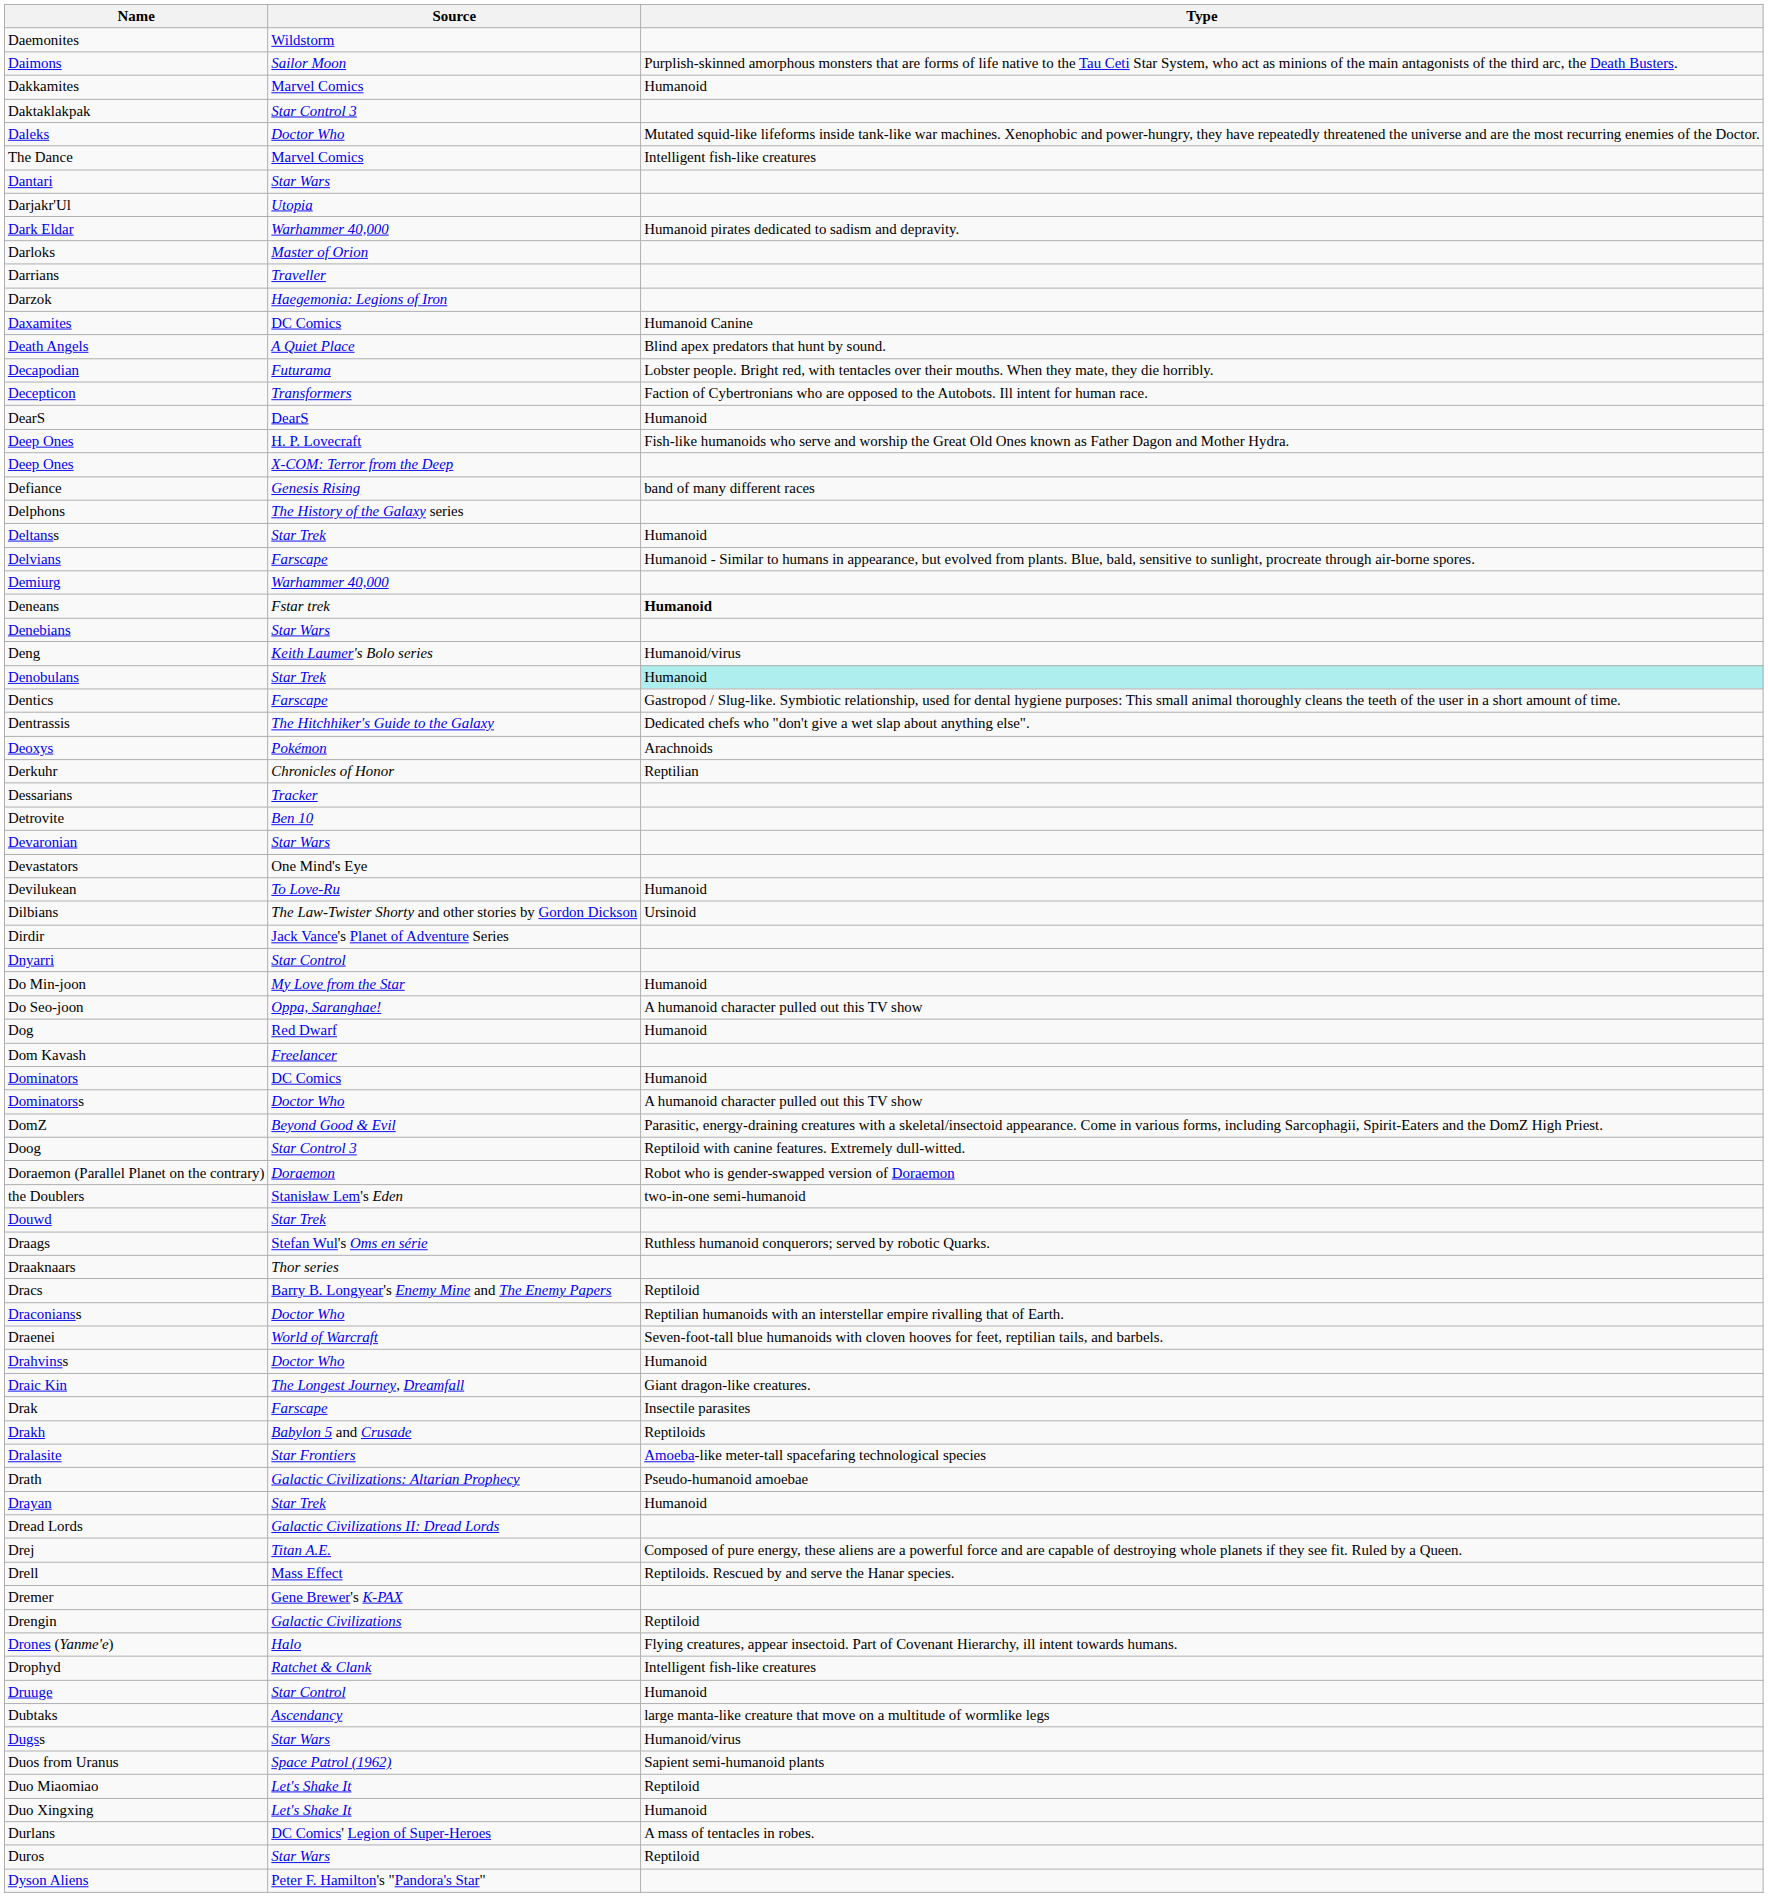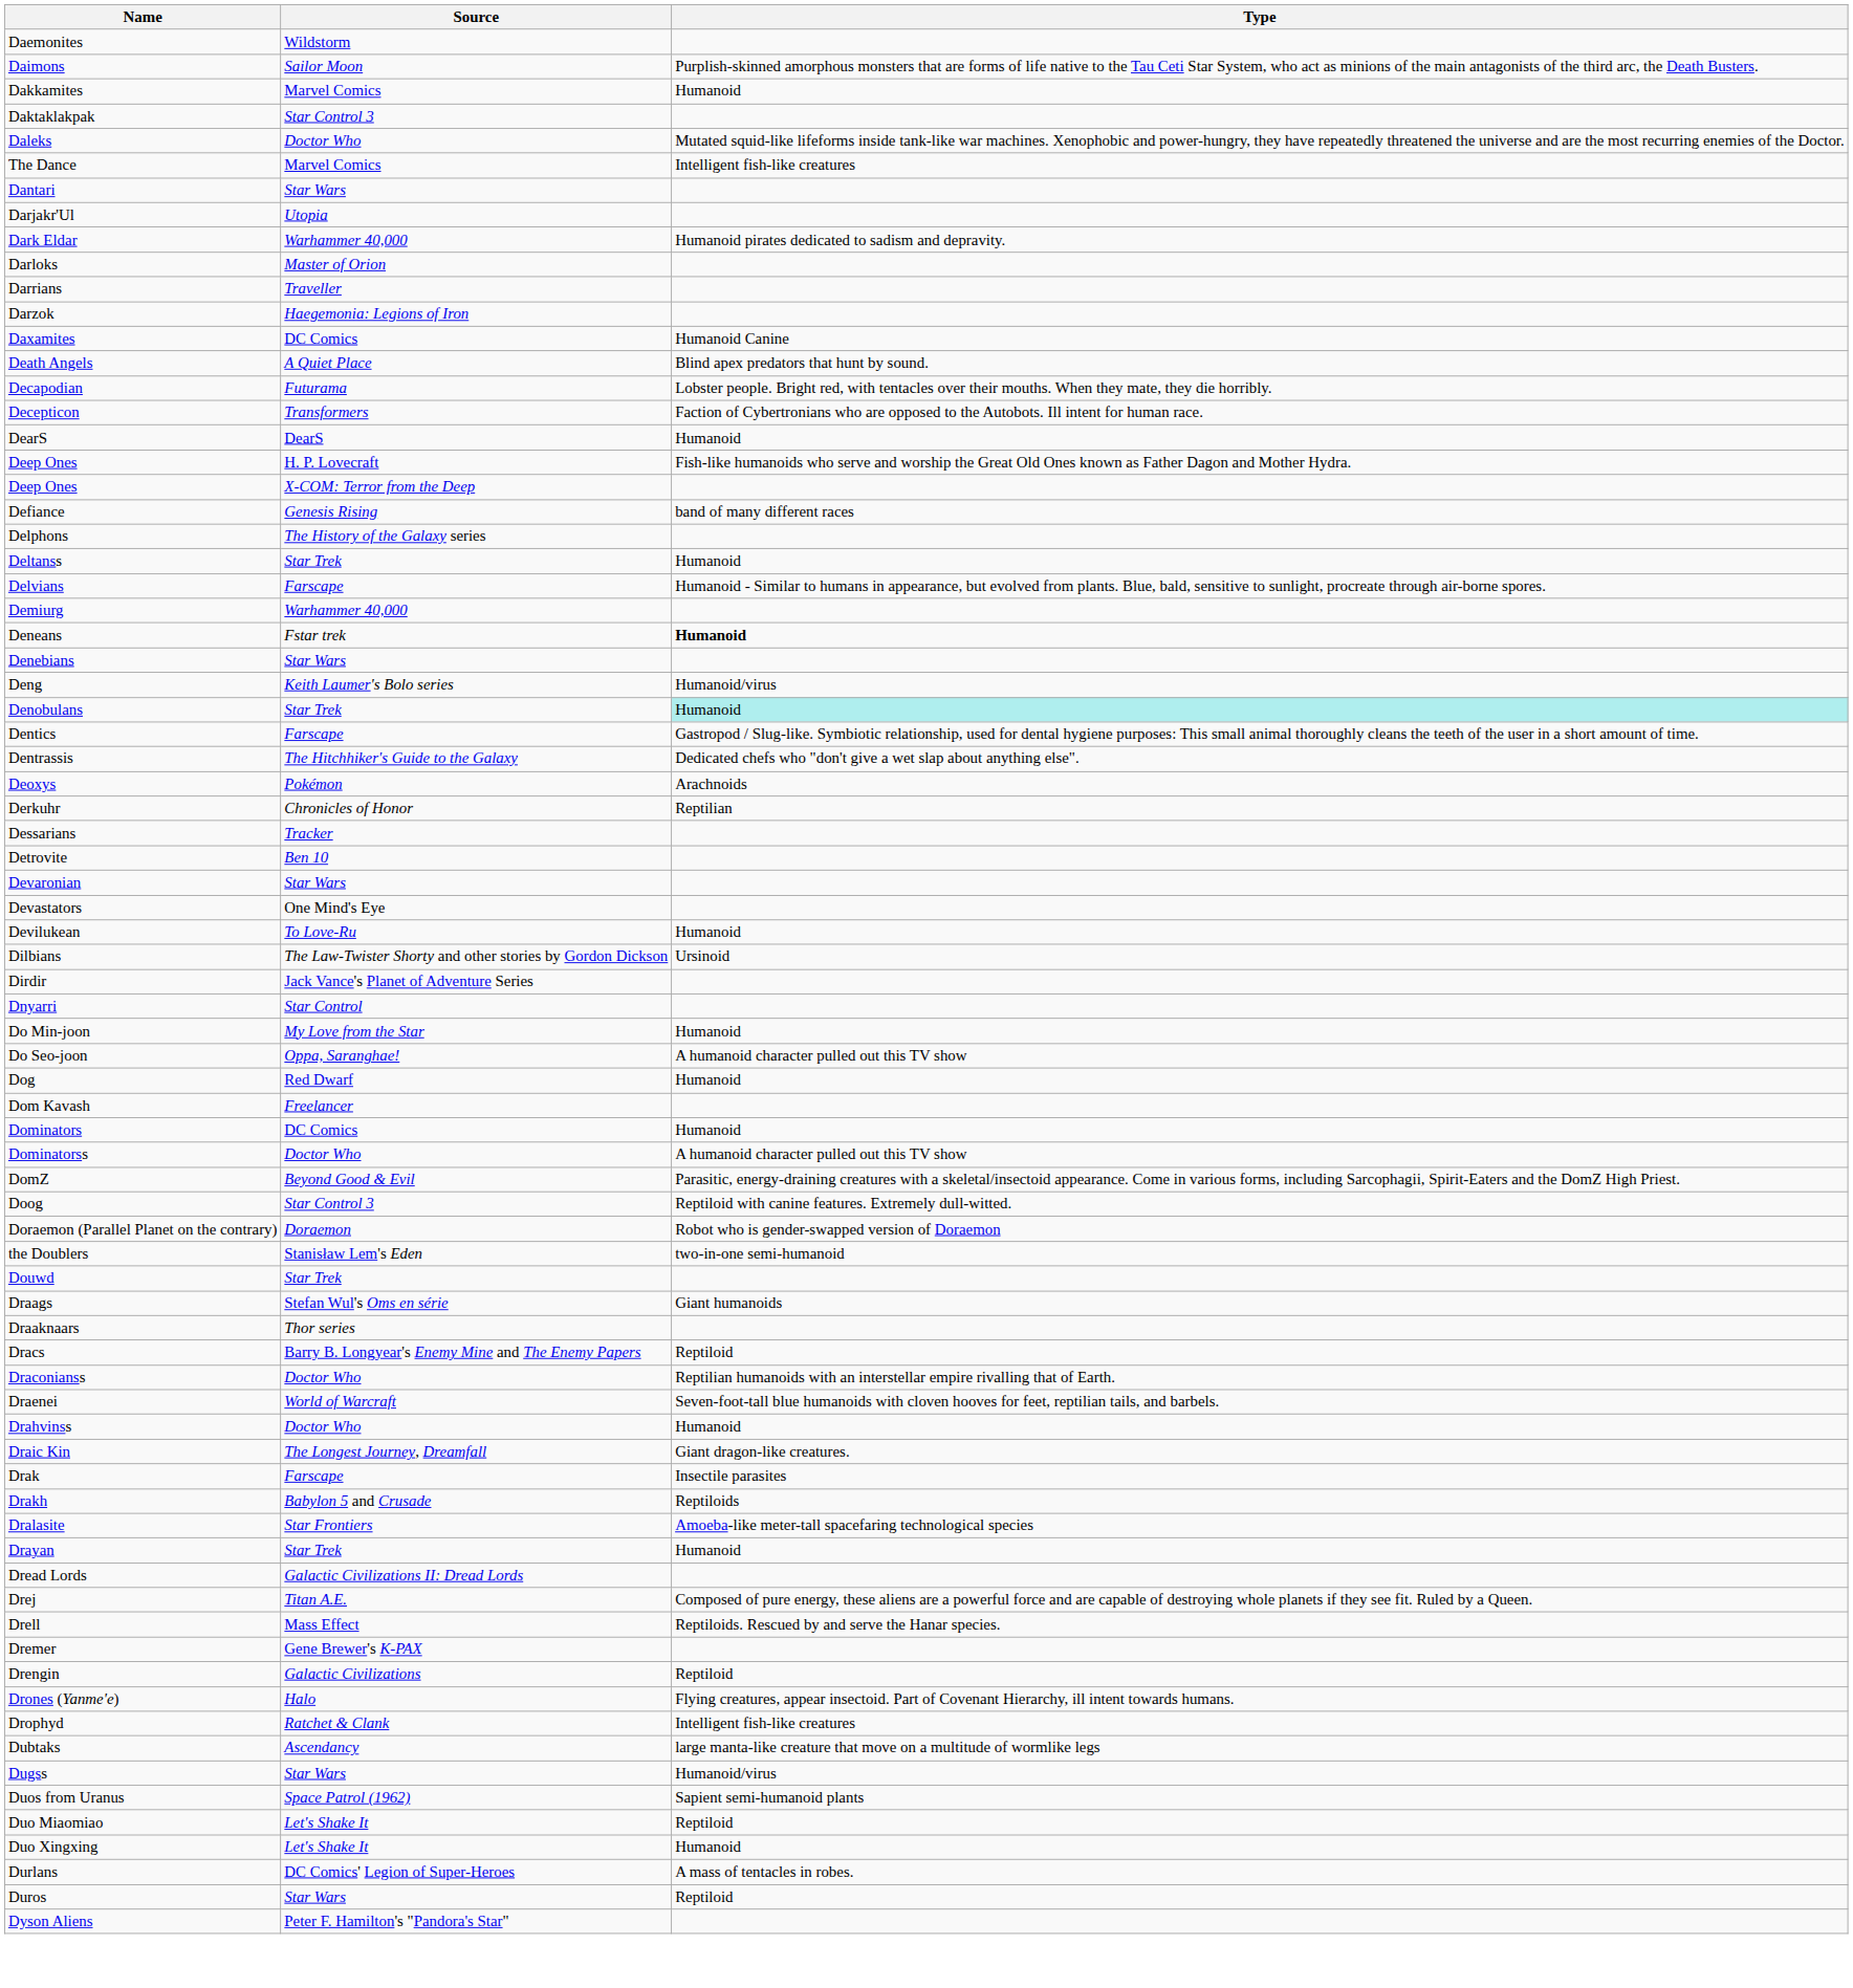 <table class="wikitable sortable">
 <tr>
 <th>Name</th>
 <th>Source</th>
 <th>Type</th>
 </tr>
 <tr>
 <td>Daemonites</td>
 <td><a href='#'>Wildstorm</a></td>
 <td></td>
 </tr>
 <tr>
 <td><a href='#'>Daimons</a></td>
 <td><em><a href='#'>Sailor Moon</a></em></td>
 <td>Purplish-skinned amorphous monsters that are forms of life native to the <a href='#'>Tau Ceti</a> Star System, who act as minions of the main antagonists of the third arc, the <a href='#'>Death Busters</a>.</td>
 </tr>
 <tr>
 <td>Dakkamites</td>
 <td><a href='#'>Marvel Comics</a></td>
 <td>Humanoid</td>
 </tr>
 <tr>
 <td>Daktaklakpak</td>
 <td><em><a href='#'>Star Control 3</a></em></td>
 <td></td>
 </tr>
 <tr>
 <td><a href='#'>Daleks</a></td>
 <td><em><a href='#'>Doctor Who</a></em></td>
 <td>Mutated squid-like lifeforms inside tank-like war machines. Xenophobic and power-hungry, they have repeatedly threatened the universe and are the most recurring enemies of the Doctor.</td>
 </tr>
 <tr>
 <td>The Dance</td>
 <td><a href='#'>Marvel Comics</a></td>
 <td>Intelligent fish-like creatures</td>
 </tr>
 <tr>
 <td><a href='#'>Dantari</a></td>
 <td><em><a href='#'>Star Wars</a></em></td>
 <td></td>
 </tr>
 <tr>
 <td>Darjakr'Ul</td>
 <td><em><a href='#'>Utopia</a></em></td>
 <td></td>
 </tr>
 <tr>
 <td><a href='#'>Dark Eldar</a></td>
 <td><em><a href='#'>Warhammer 40,000</a></em></td>
 <td>Humanoid pirates dedicated to sadism and depravity.</td>
 </tr>
 <tr>
 <td>Darloks</td>
 <td><em><a href='#'>Master of Orion</a></em></td>
 <td></td>
 </tr>
 <tr>
 <td>Darrians</td>
 <td><em><a href='#'>Traveller</a></em></td>
 <td></td>
 </tr>
 <tr>
 <td>Darzok</td>
 <td><em><a href='#'>Haegemonia: Legions of Iron</a></em></td>
 <td></td>
 </tr>
 <tr>
 <td><a href='#'>Daxamites</a></td>
 <td><a href='#'>DC Comics</a></td>
 <td>Humanoid Canine</td>
 </tr>
 <tr>
 <td><a href='#'>Death Angels</a></td>
 <td><em><a href='#'>A Quiet Place</a></em></td>
 <td>Blind apex predators that hunt by sound.</td>
 </tr>
 <tr>
 <td><a href='#'>Decapodian</a></td>
 <td><em><a href='#'>Futurama</a></em></td>
 <td>Lobster people.  Bright red, with tentacles over their mouths.  When they mate, they die horribly.</td>
 </tr>
 <tr>
 <td><a href='#'>Decepticon</a></td>
 <td><em><a href='#'>Transformers</a></em></td>
 <td>Faction of Cybertronians who are opposed to the Autobots. Ill intent for human race.</td>
 </tr>
 <tr>
 <td>DearS</td>
 <td><a href='#'>DearS</a></td>
 <td>Humanoid</td>
 </tr>
 <tr>
 <td><a href='#'>Deep Ones</a></td>
 <td><a href='#'>H. P. Lovecraft</a></td>
 <td>Fish-like humanoids who serve and worship the Great Old Ones known as Father Dagon and Mother Hydra.</td>
 </tr>
 <tr>
 <td><a href='#'>Deep Ones</a></td>
 <td><em><a href='#'>X-COM: Terror from the Deep</a></em></td>
 <td></td>
 </tr>
 <tr>
 <td>Defiance</td>
 <td><em><a href='#'>Genesis Rising</a></em></td>
 <td>band of many different races</td>
 </tr>
 <tr>
 <td>Delphons</td>
 <td><em><a href='#'>The History of the Galaxy</a></em> series</td>
 <td></td>
 </tr>
 <tr>
 <td><a href='#'>Deltans</a>s</td>
 <td><em><a href='#'>Star Trek</a></em></td>
 <td>Humanoid</td>
 </tr>
 <tr>
 <td><a href='#'>Delvians</a></td>
 <td><em><a href='#'>Farscape</a></em></td>
 <td>Humanoid - Similar to humans in appearance, but evolved from plants. Blue, bald, sensitive to sunlight, procreate through air-borne spores.</td>
 </tr>
 <tr>
 <td><a href='#'>Demiurg</a></td>
 <td><em><a href='#'>Warhammer 40,000</a></em></td>
 <td></td>
 </tr>
 <tr>
 <td>Deneans</td>
 <td><em>Fstar trek</em></td>
 <td><strong>Humanoid</strong></td>
 </tr>
 <tr>
 <td><a href='#'>Denebians</a></td>
 <td><em><a href='#'>Star Wars</a></em></td>
 <td></td>
 </tr>
 <tr>
 <td>Deng</td>
 <td><em><a href='#'>Keith Laumer</a>'s Bolo series</em></td>
 <td>Humanoid/virus</td>
 </tr>
 <tr>
 <td><a href='#'>Denobulans</a></td>
 <td><em><a href='#'>Star Trek</a></em></td>
 <td style="background: paleturquoise;">Humanoid</td>
 </tr>
 <tr>
 <td>Dentics</td>
 <td><em><a href='#'>Farscape</a></em></td>
 <td>Gastropod / Slug-like.  Symbiotic relationship, used for dental hygiene purposes: This small animal thoroughly cleans the teeth of the user in a short amount of time.</td>
 </tr>
 <tr>
 <td>Dentrassis</td>
 <td><em><a href='#'>The Hitchhiker's Guide to the Galaxy</a></em></td>
 <td>Dedicated chefs who "don't give a wet slap about anything else".</td>
 </tr>
 <tr>
 <td><a href='#'>Deoxys</a></td>
 <td><em><a href='#'>Pokémon</a></em></td>
 <td>Arachnoids</td>
 </tr>
 <tr>
 <td>Derkuhr</td>
 <td><em>Chronicles of Honor</em></td>
 <td>Reptilian</td>
 </tr>
 <tr>
 <td>Dessarians</td>
 <td><em><a href='#'>Tracker</a></em></td>
 <td></td>
 </tr>
 <tr>
 <td>Detrovite</td>
 <td><em><a href='#'>Ben 10</a></em></td>
 <td></td>
 </tr>
 <tr>
 <td><a href='#'>Devaronian</a></td>
 <td><em><a href='#'>Star Wars</a></em></td>
 <td></td>
 </tr>
 <tr>
 <td>Devastators</td>
 <td>One Mind's Eye</td>
 <td></td>
 </tr>
 <tr>
 <td>Devilukean</td>
 <td><em><a href='#'>To Love-Ru</a></em></td>
 <td>Humanoid</td>
 </tr>
 <tr>
 <td>Dilbians</td>
 <td><em>The Law-Twister Shorty</em> and other stories by <a href='#'>Gordon Dickson</a></td>
 <td>Ursinoid</td>
 </tr>
 <tr>
 <td>Dirdir</td>
 <td><a href='#'>Jack Vance</a>'s <a href='#'>Planet of Adventure</a> Series</td>
 <td></td>
 </tr>
 <tr>
 <td><a href='#'>Dnyarri</a></td>
 <td><em><a href='#'>Star Control</a></em></td>
 <td></td>
 </tr>
 <tr>
 <td>Do Min-joon</td>
 <td><em><a href='#'>My Love from the Star</a></em></td>
 <td>Humanoid</td>
 </tr>
 <tr>
 <td>Do Seo-joon</td>
 <td><em><a href='#'>Oppa, Saranghae!</a></em></td>
 <td>A humanoid character pulled out this TV show</td>
 </tr>
 <tr>
 <td>Dog</td>
 <td><a href='#'>Red Dwarf</a></td>
 <td>Humanoid</td>
 </tr>
 <tr>
 <td>Dom Kavash</td>
 <td><em><a href='#'>Freelancer</a></em></td>
 <td></td>
 </tr>
 <tr>
 <td><a href='#'>Dominators</a></td>
 <td><a href='#'>DC Comics</a></td>
 <td>Humanoid</td>
 </tr>
 <tr>
 <td><a href='#'>Dominators</a>s</td>
 <td><em><a href='#'>Doctor Who</a></em></td>
 <td>A humanoid character pulled out this TV show</td>
 </tr>
 <tr>
 <td>DomZ</td>
 <td><em><a href='#'>Beyond Good & Evil</a></em></td>
 <td>Parasitic, energy-draining creatures with a skeletal/insectoid appearance. Come in various forms, including Sarcophagii, Spirit-Eaters and the DomZ High Priest.</td>
 </tr>
 <tr>
 <td>Doog</td>
 <td><em><a href='#'>Star Control 3</a></em></td>
 <td>Reptiloid with canine features. Extremely dull-witted.</td>
 </tr>
 <tr>
 <td>Doraemon (Parallel Planet on the contrary)</td>
 <td><em><a href='#'>Doraemon</a></em></td>
 <td>Robot who is gender-swapped version of <a href='#'>Doraemon</a></td>
 </tr>
 <tr>
 <td>the Doublers</td>
 <td><a href='#'>Stanisław Lem</a>'s <em>Eden</em></td>
 <td>two-in-one semi-humanoid</td>
 </tr>
 <tr>
 <td><a href='#'>Douwd</a></td>
 <td><em><a href='#'>Star Trek</a></em></td>
 <td></td>
 </tr>
 <tr>
 <td>Draags</td>
 <td><a href='#'>Stefan Wul</a>'s <em><a href='#'>Oms en série</a></em></td>
-<td>Ruthless humanoid conquerors; served by robotic Quarks.</td>
+<td>Giant humanoids</td>
 </tr>
 <tr>
 <td>Draaknaars</td>
 <td><em>Thor series</em></td>
 <td></td>
 </tr>
 <tr>
 <td>Dracs</td>
 <td><a href='#'>Barry B. Longyear</a>'s <em><a href='#'>Enemy Mine</a></em> and <em><a href='#'>The Enemy Papers</a></em></td>
 <td>Reptiloid</td>
 </tr>
 <tr>
 <td><a href='#'>Draconians</a>s</td>
 <td><em><a href='#'>Doctor Who</a></em></td>
 <td>Reptilian humanoids with an interstellar empire rivalling that of Earth.</td>
 </tr>
 <tr>
 <td>Draenei</td>
 <td><em><a href='#'>World of Warcraft</a></em></td>
 <td>Seven-foot-tall blue humanoids with cloven hooves for feet, reptilian tails, and barbels.</td>
 </tr>
 <tr>
 <td><a href='#'>Drahvins</a>s</td>
 <td><em><a href='#'>Doctor Who</a></em></td>
 <td>Humanoid</td>
 </tr>
 <tr>
 <td><a href='#'>Draic Kin</a></td>
 <td><em><a href='#'>The Longest Journey</a></em>, <em><a href='#'>Dreamfall</a></em></td>
 <td>Giant dragon-like creatures.</td>
 </tr>
 <tr>
 <td>Drak</td>
 <td><em><a href='#'>Farscape</a></em></td>
 <td>Insectile parasites</td>
 </tr>
 <tr>
 <td><a href='#'>Drakh</a></td>
 <td><em><a href='#'>Babylon 5</a></em> and <em><a href='#'>Crusade</a></em></td>
 <td>Reptiloids</td>
 </tr>
 <tr>
 <td><a href='#'>Dralasite</a></td>
 <td><em><a href='#'>Star Frontiers</a></em></td>
 <td><a href='#'>Amoeba</a>-like meter-tall spacefaring technological species</td>
 </tr>
 <tr>
-<td>Drath</td>
-<td><em><a href='#'>Galactic Civilizations: Altarian Prophecy</a></em></td>
-<td>Pseudo-humanoid amoebae</td>
-</tr>
-<tr>
 <td><a href='#'>Drayan</a></td>
 <td><em><a href='#'>Star Trek</a></em></td>
 <td>Humanoid</td>
 </tr>
 <tr>
 <td>Dread Lords</td>
 <td><em><a href='#'>Galactic Civilizations II: Dread Lords</a></em></td>
 <td></td>
 </tr>
 <tr>
 <td>Drej</td>
 <td><em><a href='#'>Titan A.E.</a></em></td>
 <td>Composed of pure energy, these aliens are a powerful force and are capable of destroying whole planets if they see fit. Ruled by a Queen.</td>
 </tr>
 <tr>
 <td>Drell</td>
 <td><a href='#'>Mass Effect</a></td>
 <td>Reptiloids. Rescued by and serve the Hanar species.</td>
 </tr>
 <tr>
 <td>Dremer</td>
 <td><a href='#'>Gene Brewer</a>'s <em><a href='#'>K-PAX</a></em></td>
 <td></td>
 </tr>
 <tr>
 <td>Drengin</td>
 <td><em><a href='#'>Galactic Civilizations</a></em></td>
 <td>Reptiloid</td>
 </tr>
 <tr>
 <td><a href='#'>Drones</a> (<em>Yanme'e</em>)</td>
 <td><em><a href='#'>Halo</a></em></td>
 <td>Flying creatures, appear insectoid. Part of Covenant Hierarchy, ill intent towards humans.</td>
 </tr>
 <tr>
 <td>Drophyd</td>
 <td><em><a href='#'>Ratchet & Clank</a></em></td>
 <td>Intelligent fish-like creatures</td>
-</tr>
-<tr>
-<td><a href='#'>Druuge</a></td>
-<td><em><a href='#'>Star Control</a></em></td>
-<td>Humanoid</td>
 </tr>
 <tr>
 <td>Dubtaks</td>
 <td><em><a href='#'>Ascendancy</a></em></td>
 <td>large manta-like creature that move on a multitude of wormlike legs</td>
 </tr>
 <tr>
 <td><a href='#'>Dugs</a>s</td>
 <td><em><a href='#'>Star Wars</a></em></td>
 <td>Humanoid/virus</td>
 </tr>
 <tr>
 <td>Duos from Uranus</td>
 <td><em><a href='#'>Space Patrol (1962)</a></em></td>
 <td>Sapient semi-humanoid plants</td>
 </tr>
 <tr>
 <td>Duo Miaomiao</td>
 <td><em><a href='#'>Let's Shake It</a></em></td>
 <td>Reptiloid</td>
 </tr>
 <tr>
 <td>Duo Xingxing</td>
 <td><em><a href='#'>Let's Shake It</a></em></td>
 <td>Humanoid</td>
 </tr>
 <tr>
 <td>Durlans</td>
 <td><a href='#'>DC Comics</a>' <a href='#'>Legion of Super-Heroes</a></td>
 <td>A mass of tentacles in robes.</td>
 </tr>
 <tr>
 <td>Duros</td>
 <td><em><a href='#'>Star Wars</a></em></td>
 <td>Reptiloid</td>
 </tr>
 <tr>
 <td><a href='#'>Dyson Aliens</a></td>
 <td><a href='#'>Peter F. Hamilton</a>'s "<a href='#'>Pandora's Star</a>"</td>
 <td></td>
 </tr>
 </table>
